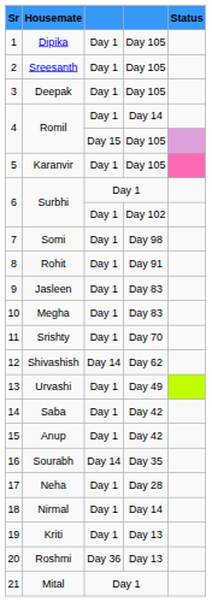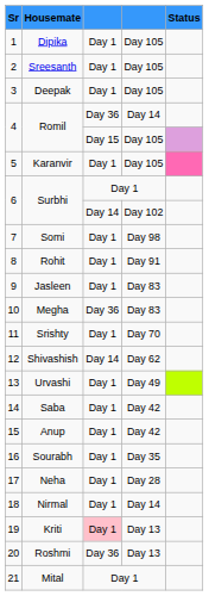 <table class="wikitable sortable" style=" text-align:center; font-size:85%;  line-height:25px; width:auto;">
 <tr>
 <th scope="col" style="background:#3598FB; color:#000;">Sr</th>
 <th scope="col" style="background:#3598FB; color:#000;">Housemate</th>
 <th scope="col" style="background:#3598FB; color:#000;"></th>
 <th scope="col" style="background:#3598FB; color:#000;"></th>
 <th scope="col" style="background:#3598FB; color:#000;">Status</th>
 </tr>
 <tr>
 <td>1</td>
 <td><a href='#'>Dipika</a></td>
 <td>Day 1</td>
 <td>Day 105</td>
 <td></td>
 </tr>
 <tr>
 <td>2</td>
 <td><a href='#'>Sreesanth</a></td>
 <td>Day 1</td>
 <td>Day 105</td>
 <td></td>
 </tr>
 <tr>
 <td>3</td>
 <td>Deepak</td>
 <td>Day 1</td>
 <td>Day 105</td>
 <td></td>
 </tr>
 <tr>
 <td rowspan="2">4</td>
 <td rowspan="2">Romil</td>
-<td>Day 1</td>
+<td>Day 36</td>
 <td>Day 14</td>
 <td></td>
 </tr>
 <tr>
 <td>Day 15</td>
 <td>Day 105</td>
 <td style="background:#DDA0DD;"></td>
 </tr>
 <tr>
 <td>5</td>
 <td>Karanvir</td>
 <td>Day 1</td>
 <td>Day 105</td>
 <td style="background:#FF69B4;"></td>
 </tr>
 <tr>
 <td rowspan="2">6</td>
 <td rowspan="2">Surbhi</td>
 <td colspan="2">Day 1</td>
 <td></td>
 </tr>
 <tr>
-<td>Day 1</td>
+<td>Day 14</td>
 <td>Day 102</td>
 <td></td>
 </tr>
 <tr>
 <td>7</td>
 <td>Somi</td>
 <td>Day 1</td>
 <td>Day 98</td>
 <td></td>
 </tr>
 <tr>
 <td>8</td>
 <td>Rohit</td>
 <td>Day 1</td>
 <td>Day 91</td>
 <td></td>
 </tr>
 <tr>
 <td>9</td>
 <td>Jasleen</td>
 <td>Day 1</td>
 <td>Day 83</td>
 <td></td>
 </tr>
 <tr>
 <td>10</td>
 <td>Megha</td>
-<td>Day 1</td>
+<td>Day 36</td>
 <td>Day 83</td>
 <td></td>
 </tr>
 <tr>
 <td>11</td>
 <td>Srishty</td>
 <td>Day 1</td>
 <td>Day 70</td>
 <td></td>
 </tr>
 <tr>
 <td>12</td>
 <td>Shivashish</td>
 <td>Day 14</td>
 <td>Day 62</td>
 <td></td>
 </tr>
 <tr>
 <td>13</td>
 <td>Urvashi</td>
 <td>Day 1</td>
 <td>Day 49</td>
 <td style="background:#BFFF00;"></td>
 </tr>
 <tr>
 <td>14</td>
 <td>Saba</td>
 <td>Day 1</td>
 <td>Day 42</td>
 <td></td>
 </tr>
 <tr>
 <td>15</td>
 <td>Anup</td>
 <td>Day 1</td>
 <td>Day 42</td>
 <td></td>
 </tr>
 <tr>
 <td>16</td>
 <td>Sourabh</td>
-<td>Day 14</td>
+<td>Day 1</td>
 <td>Day 35</td>
 <td></td>
 </tr>
 <tr>
 <td>17</td>
 <td>Neha</td>
 <td>Day 1</td>
 <td>Day 28</td>
 <td></td>
 </tr>
 <tr>
 <td>18</td>
 <td>Nirmal</td>
 <td>Day 1</td>
 <td>Day 14</td>
 <td></td>
 </tr>
 <tr>
 <td>19</td>
 <td>Kriti</td>
-<td>Day 1</td>
+<td style="background: pink;">Day 1</td>
 <td>Day 13</td>
 <td></td>
 </tr>
 <tr>
 <td>20</td>
 <td>Roshmi</td>
 <td>Day 36</td>
 <td>Day 13</td>
 <td></td>
 </tr>
 <tr>
 <td>21</td>
 <td>Mital</td>
 <td colspan="2">Day 1</td>
 <td></td>
 </tr>
 </table>
